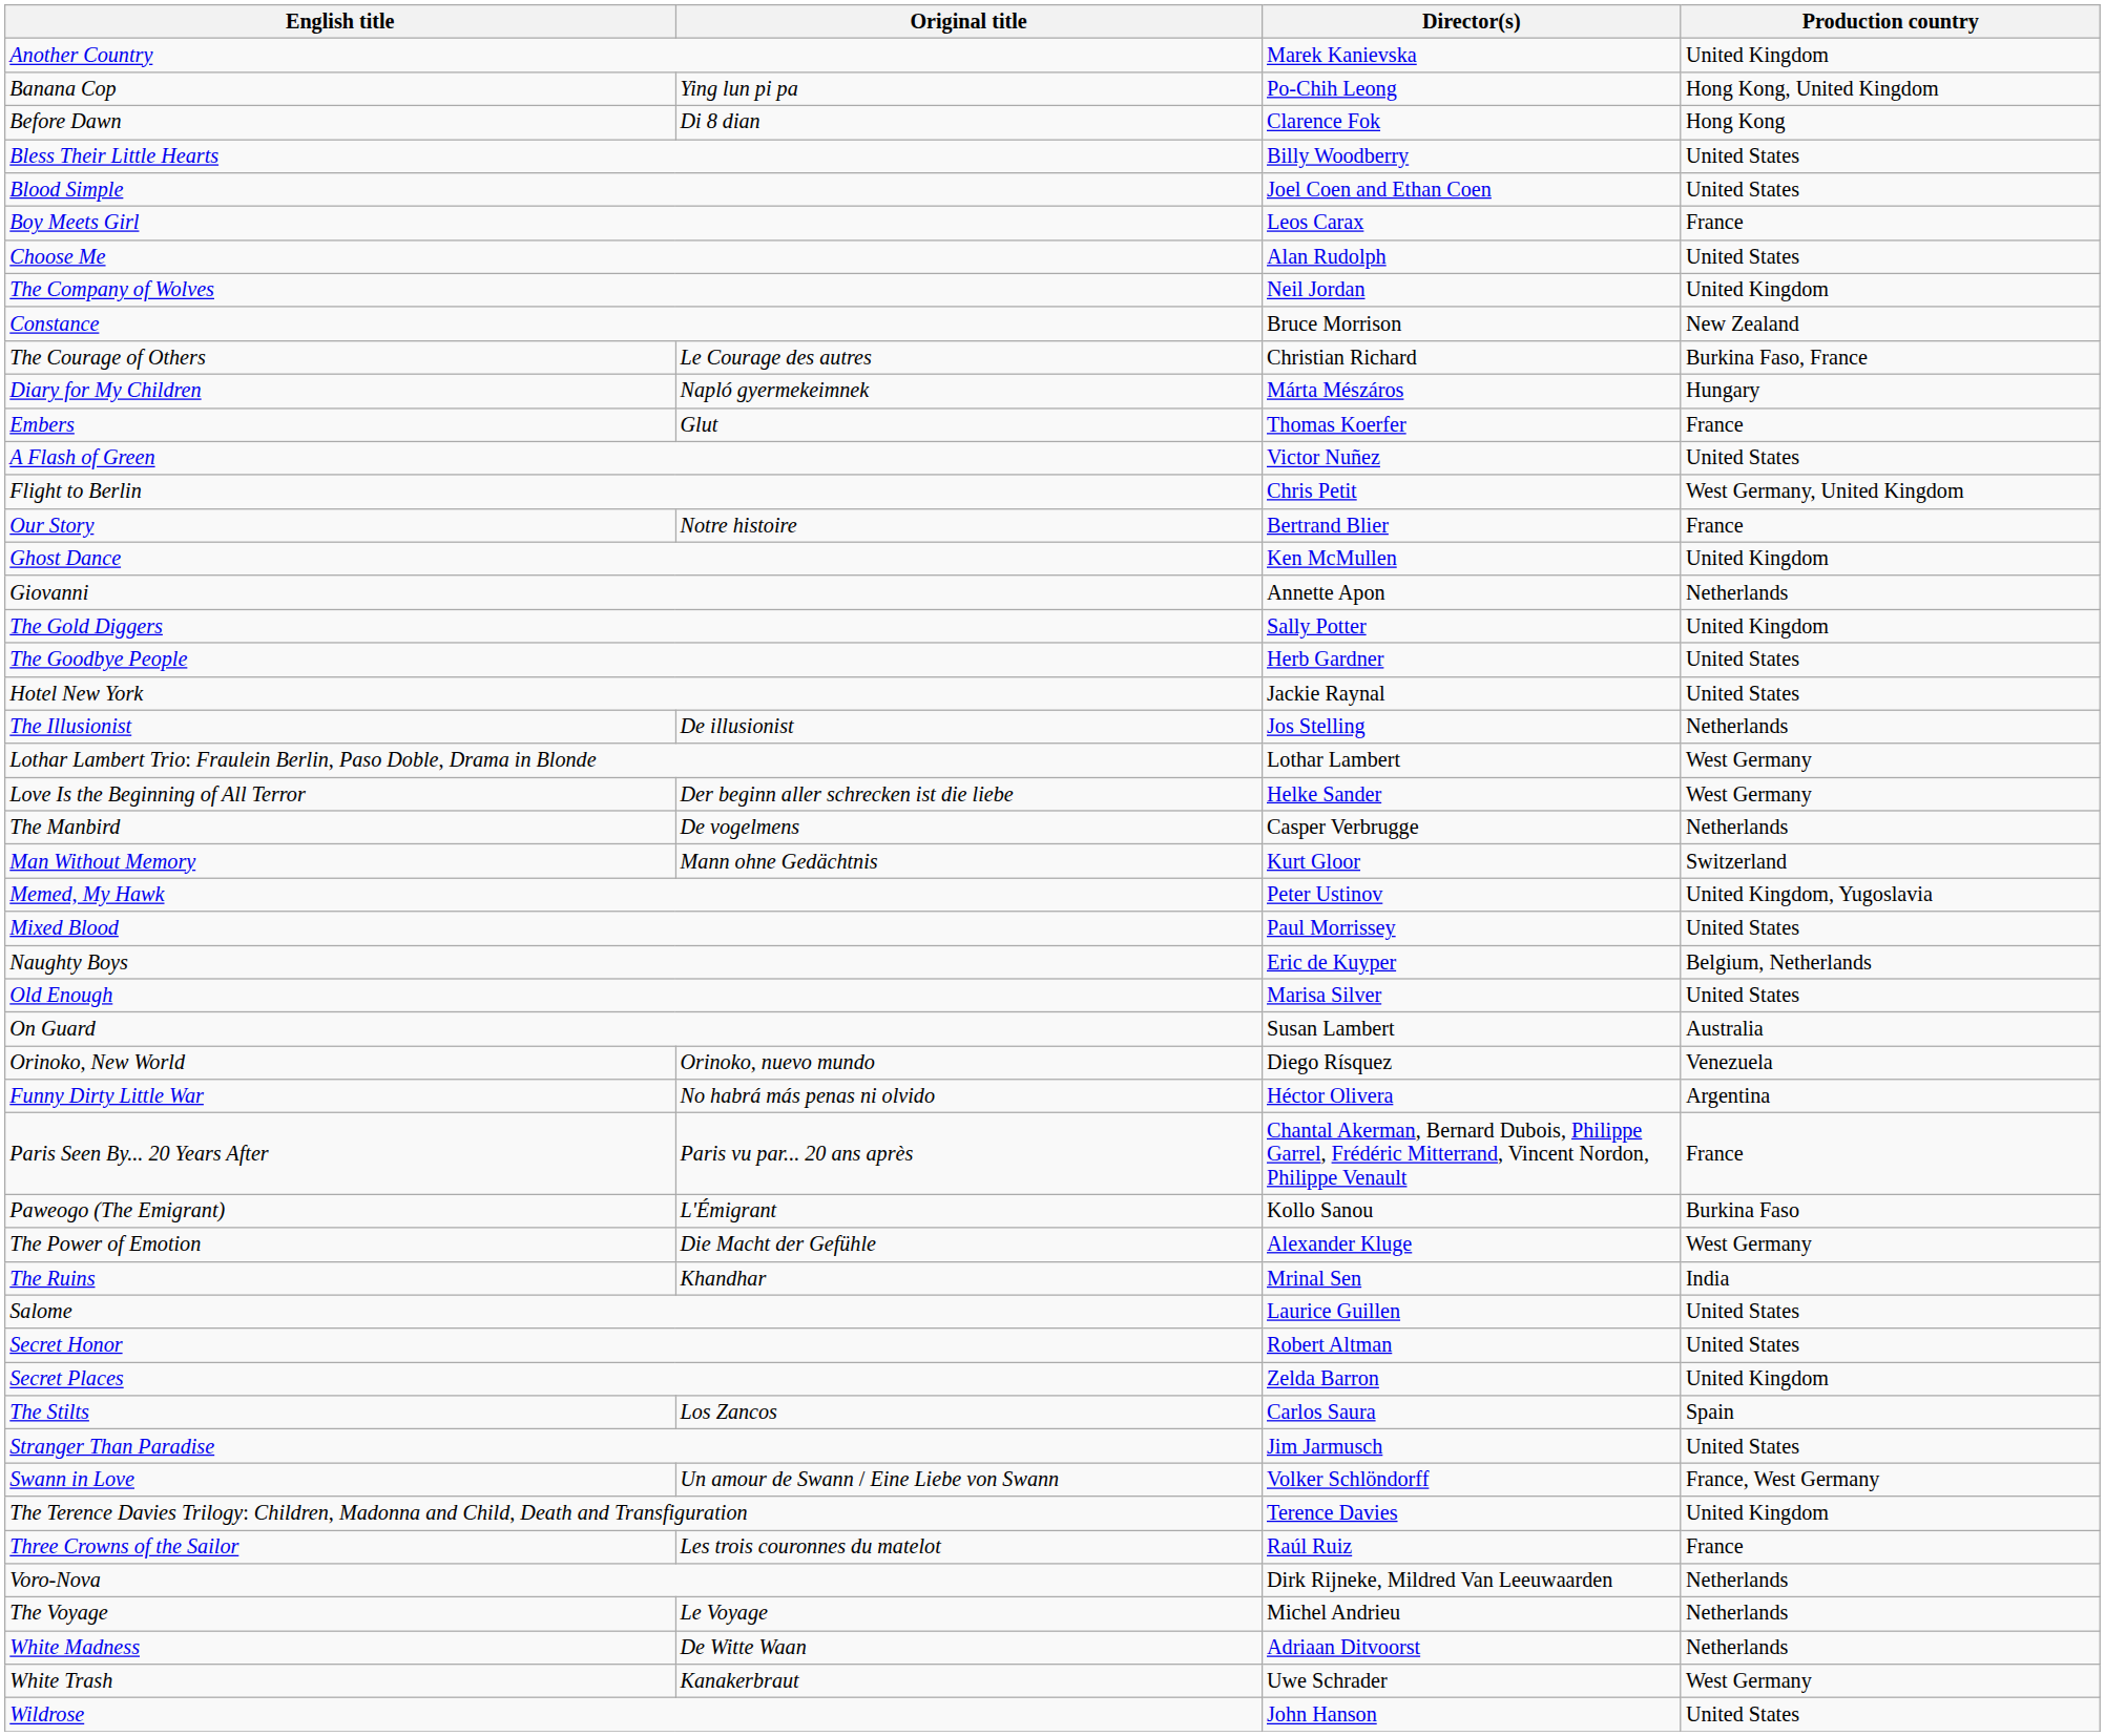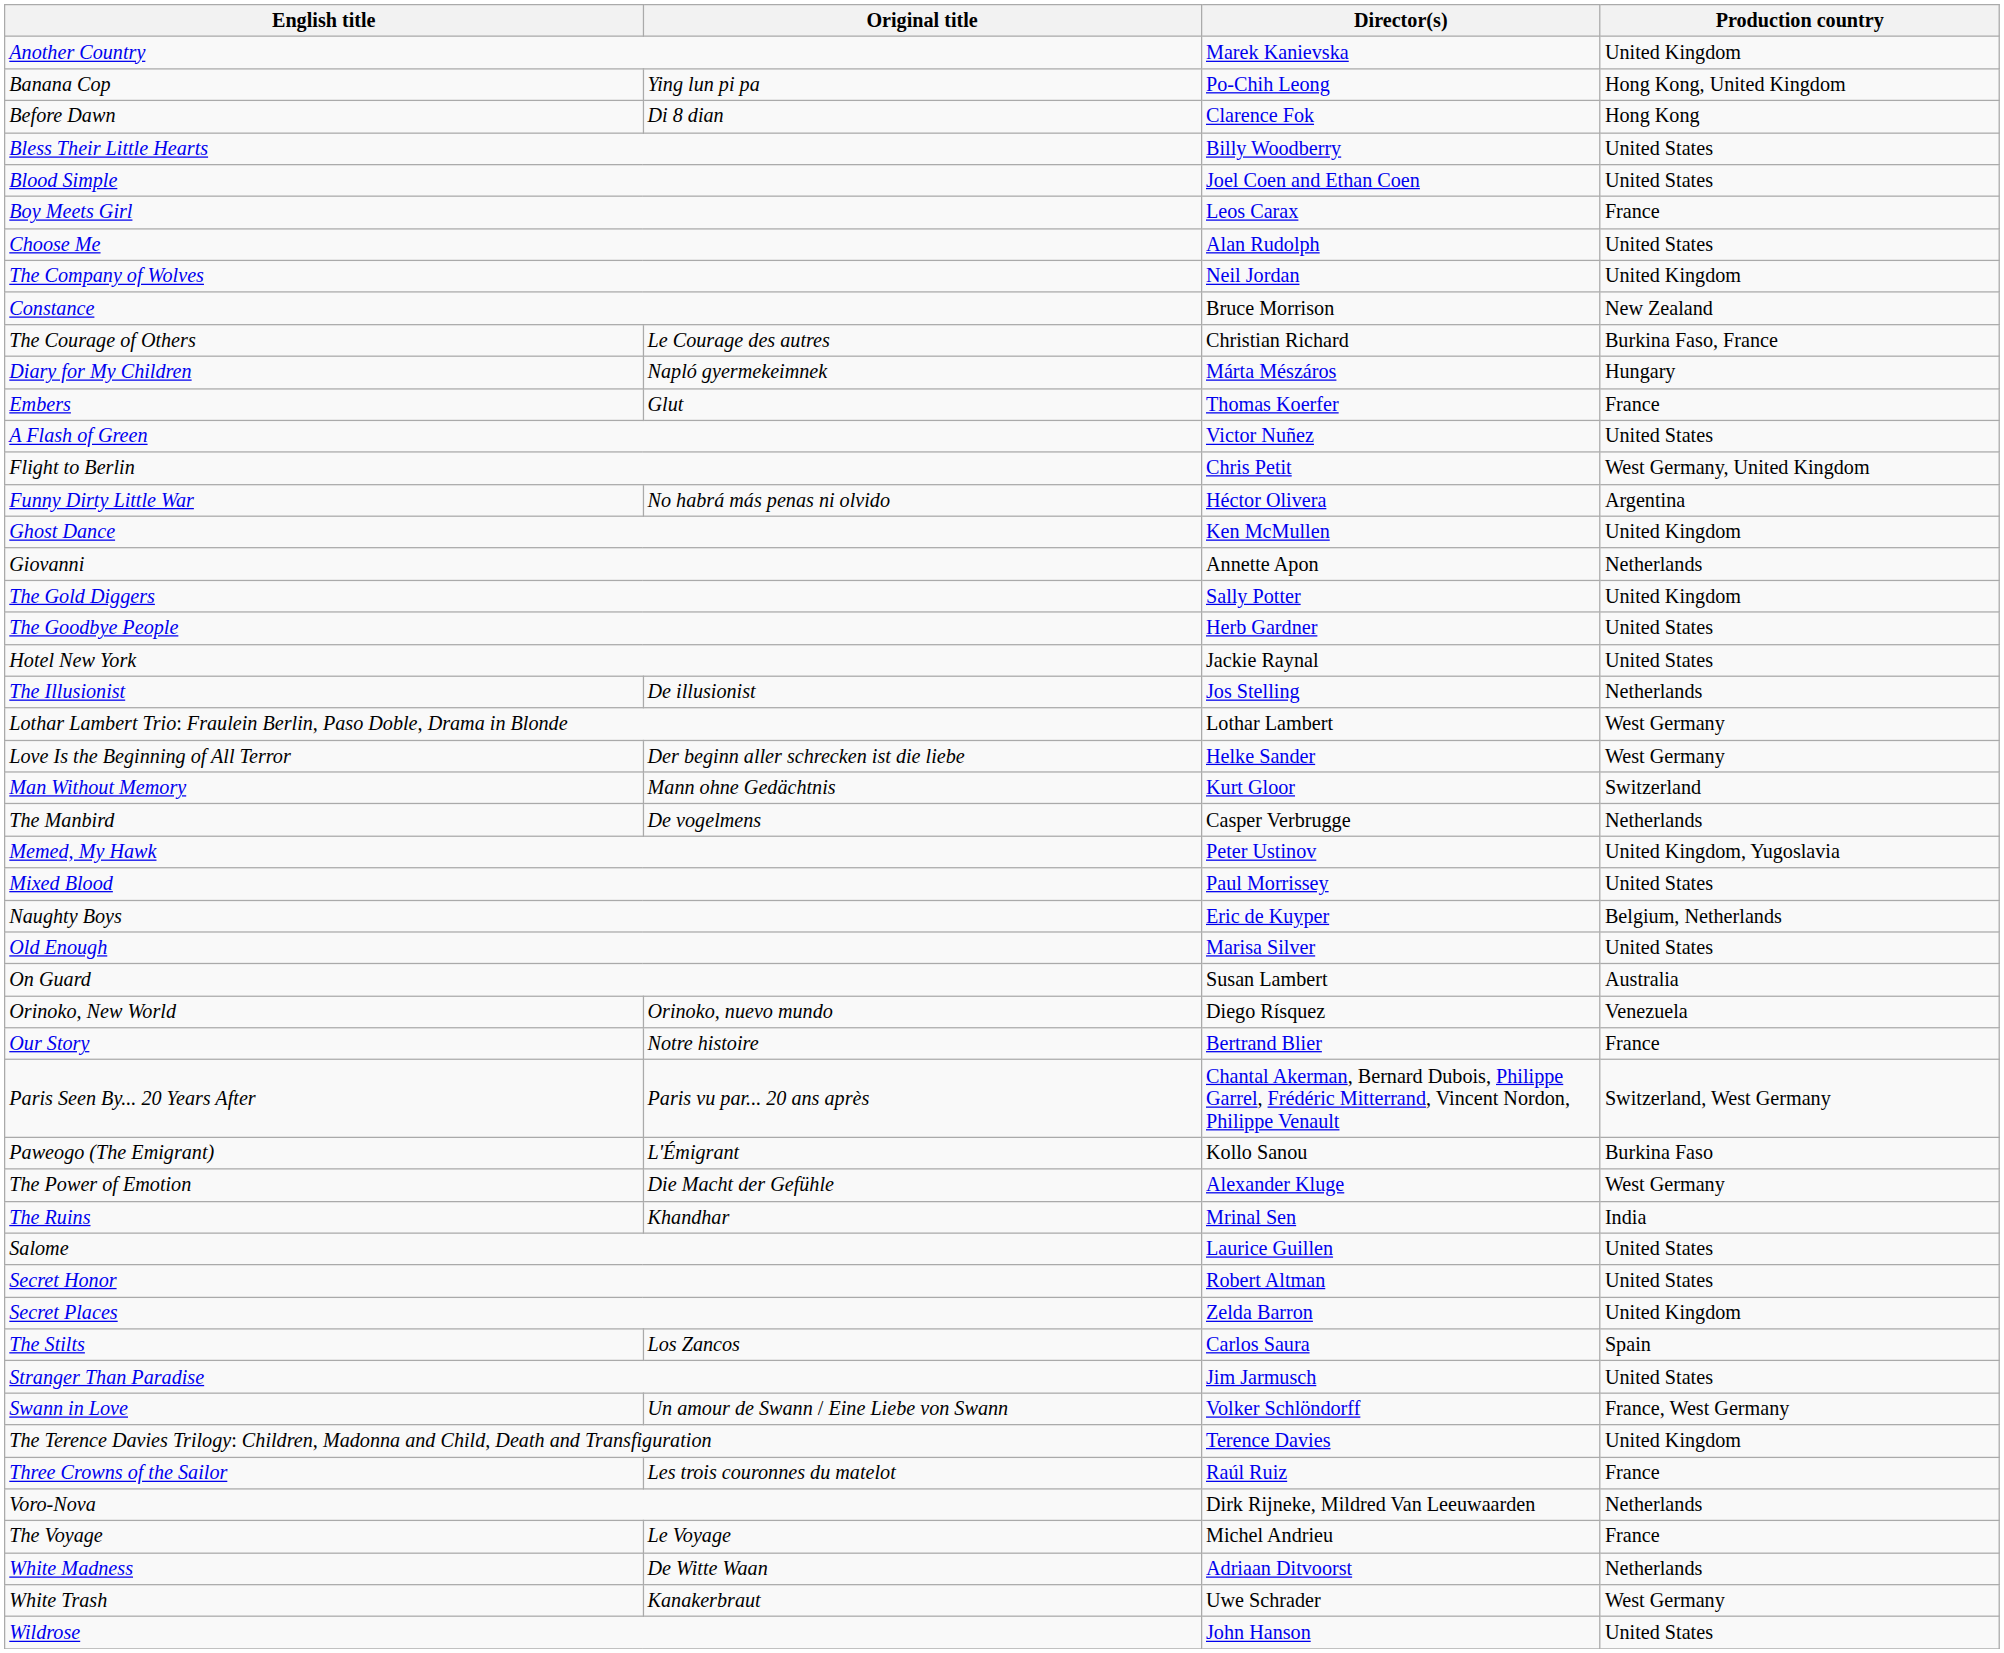 <table class="wikitable sortable" style="width:100%; margin-bottom:4px">
 <tr>
 <th scope="col" width="32%">English title</th>
 <th scope="col" width="28%">Original title</th>
 <th scope="col" width="20%">Director(s)</th>
 <th scope="col" width="20%">Production country</th>
 </tr>
 <tr>
 <td colspan=2><em><a href='#'>Another Country</a></em></td>
 <td><a href='#'>Marek Kanievska</a></td>
 <td>United Kingdom</td>
 </tr>
 <tr>
 <td><em>Banana Cop</em></td>
 <td><em>Ying lun pi pa</em></td>
 <td><a href='#'>Po-Chih Leong</a></td>
 <td>Hong Kong, United Kingdom</td>
 </tr>
 <tr>
 <td><em>Before Dawn</em></td>
 <td><em>Di 8 dian</em></td>
 <td><a href='#'>Clarence Fok</a></td>
 <td>Hong Kong</td>
 </tr>
 <tr>
 <td colspan=2><em><a href='#'>Bless Their Little Hearts</a></em></td>
 <td><a href='#'>Billy Woodberry</a></td>
 <td>United States</td>
 </tr>
 <tr>
 <td colspan=2><em><a href='#'>Blood Simple</a></em></td>
 <td><a href='#'>Joel Coen and Ethan Coen</a></td>
 <td>United States</td>
 </tr>
 <tr>
 <td colspan=2><em><a href='#'>Boy Meets Girl</a></em></td>
 <td><a href='#'>Leos Carax</a></td>
 <td>France</td>
 </tr>
 <tr>
 <td colspan=2><em><a href='#'>Choose Me</a></em></td>
 <td><a href='#'>Alan Rudolph</a></td>
 <td>United States</td>
 </tr>
 <tr>
 <td colspan=2><em><a href='#'>The Company of Wolves</a></em></td>
 <td><a href='#'>Neil Jordan</a></td>
 <td>United Kingdom</td>
 </tr>
 <tr>
 <td colspan=2><em><a href='#'>Constance</a></em></td>
 <td>Bruce Morrison</td>
 <td>New Zealand</td>
 </tr>
 <tr>
 <td><em>The Courage of Others</em></td>
 <td><em>Le Courage des autres</em></td>
 <td>Christian Richard</td>
 <td>Burkina Faso, France</td>
 </tr>
 <tr>
 <td><em><a href='#'>Diary for My Children</a></em></td>
 <td><em>Napló gyermekeimnek</em></td>
 <td><a href='#'>Márta Mészáros</a></td>
 <td>Hungary</td>
 </tr>
 <tr>
 <td><em><a href='#'>Embers</a></em></td>
 <td><em>Glut</em></td>
 <td><a href='#'>Thomas Koerfer</a></td>
 <td>France</td>
 </tr>
 <tr>
 <td colspan=2><em><a href='#'>A Flash of Green</a></em></td>
 <td><a href='#'>Victor Nuñez</a></td>
 <td>United States</td>
 </tr>
 <tr>
 <td colspan=2><em>Flight to Berlin</em></td>
 <td><a href='#'>Chris Petit</a></td>
 <td>West Germany, United Kingdom</td>
 </tr>
 <tr>
-<td><em><a href='#'>Our Story</a></em></td>
-<td><em>Notre histoire</em></td>
-<td><a href='#'>Bertrand Blier</a></td>
-<td>France</td>
+<td><em><a href='#'>Funny Dirty Little War</a></em></td>
+<td><em>No habrá más penas ni olvido</em></td>
+<td><a href='#'>Héctor Olivera</a></td>
+<td>Argentina</td>
 </tr>
 <tr>
 <td colspan=2><em><a href='#'>Ghost Dance</a></em></td>
 <td><a href='#'>Ken McMullen</a></td>
 <td>United Kingdom</td>
 </tr>
 <tr>
 <td colspan=2><em>Giovanni</em></td>
 <td>Annette Apon</td>
 <td>Netherlands</td>
 </tr>
 <tr>
 <td colspan=2><em><a href='#'>The Gold Diggers</a></em></td>
 <td><a href='#'>Sally Potter</a></td>
 <td>United Kingdom</td>
 </tr>
 <tr>
 <td colspan=2><em><a href='#'>The Goodbye People</a></em></td>
 <td><a href='#'>Herb Gardner</a></td>
 <td>United States</td>
 </tr>
 <tr>
 <td colspan=2><em>Hotel New York</em></td>
 <td>Jackie Raynal</td>
 <td>United States</td>
 </tr>
 <tr>
 <td><em><a href='#'>The Illusionist</a></em></td>
 <td><em>De illusionist</em></td>
 <td><a href='#'>Jos Stelling</a></td>
 <td>Netherlands</td>
 </tr>
 <tr>
 <td colspan=2><em>Lothar Lambert Trio</em>: <em>Fraulein Berlin</em>, <em>Paso Doble</em>, <em>Drama in Blonde</em></td>
 <td>Lothar Lambert</td>
 <td>West Germany</td>
 </tr>
 <tr>
 <td><em>Love Is the Beginning of All Terror</em></td>
 <td><em>Der beginn aller schrecken ist die liebe</em></td>
 <td><a href='#'>Helke Sander</a></td>
 <td>West Germany</td>
 </tr>
 <tr>
+<td><em><a href='#'>Man Without Memory</a></em></td>
+<td><em>Mann ohne Gedächtnis</em></td>
+<td><a href='#'>Kurt Gloor</a></td>
+<td>Switzerland</td>
+</tr>
+<tr>
 <td><em>The Manbird</em></td>
 <td><em>De vogelmens</em></td>
 <td>Casper Verbrugge</td>
 <td>Netherlands</td>
-</tr>
-<tr>
-<td><em><a href='#'>Man Without Memory</a></em></td>
-<td><em>Mann ohne Gedächtnis</em></td>
-<td><a href='#'>Kurt Gloor</a></td>
-<td>Switzerland</td>
 </tr>
 <tr>
 <td colspan=2><em><a href='#'>Memed, My Hawk</a></em></td>
 <td><a href='#'>Peter Ustinov</a></td>
 <td>United Kingdom, Yugoslavia</td>
 </tr>
 <tr>
 <td colspan=2><em><a href='#'>Mixed Blood</a></em></td>
 <td><a href='#'>Paul Morrissey</a></td>
 <td>United States</td>
 </tr>
 <tr>
 <td colspan=2><em>Naughty Boys</em></td>
 <td><a href='#'>Eric de Kuyper</a></td>
 <td>Belgium, Netherlands</td>
 </tr>
 <tr>
 <td colspan=2><em><a href='#'>Old Enough</a></em></td>
 <td><a href='#'>Marisa Silver</a></td>
 <td>United States</td>
 </tr>
 <tr>
 <td colspan=2><em>On Guard</em></td>
 <td>Susan Lambert</td>
 <td>Australia</td>
 </tr>
 <tr>
 <td><em>Orinoko, New World</em></td>
 <td><em>Orinoko, nuevo mundo</em></td>
 <td>Diego Rísquez</td>
 <td>Venezuela</td>
 </tr>
 <tr>
-<td><em><a href='#'>Funny Dirty Little War</a></em></td>
-<td><em>No habrá más penas ni olvido</em></td>
-<td><a href='#'>Héctor Olivera</a></td>
-<td>Argentina</td>
+<td><em><a href='#'>Our Story</a></em></td>
+<td><em>Notre histoire</em></td>
+<td><a href='#'>Bertrand Blier</a></td>
+<td>France</td>
 </tr>
 <tr>
 <td><em>Paris Seen By... 20 Years After</em></td>
 <td><em>Paris vu par... 20 ans après</em></td>
 <td><a href='#'>Chantal Akerman</a>, Bernard Dubois, <a href='#'>Philippe Garrel</a>, <a href='#'>Frédéric Mitterrand</a>, Vincent Nordon, <a href='#'>Philippe Venault</a></td>
-<td>France</td>
+<td>Switzerland, West Germany</td>
 </tr>
 <tr>
 <td><em>Paweogo (The Emigrant)</em></td>
 <td><em>L'Émigrant</em></td>
 <td>Kollo Sanou</td>
 <td>Burkina Faso</td>
 </tr>
 <tr>
 <td><em>The Power of Emotion</em></td>
 <td><em>Die Macht der Gefühle</em></td>
 <td><a href='#'>Alexander Kluge</a></td>
 <td>West Germany</td>
 </tr>
 <tr>
 <td><em><a href='#'>The Ruins</a></em></td>
 <td><em>Khandhar</em></td>
 <td><a href='#'>Mrinal Sen</a></td>
 <td>India</td>
 </tr>
 <tr>
 <td colspan=2><em>Salome</em></td>
 <td><a href='#'>Laurice Guillen</a></td>
 <td>United States</td>
 </tr>
 <tr>
 <td colspan=2><em><a href='#'>Secret Honor</a></em></td>
 <td><a href='#'>Robert Altman</a></td>
 <td>United States</td>
 </tr>
 <tr>
 <td colspan=2><em><a href='#'>Secret Places</a></em></td>
 <td><a href='#'>Zelda Barron</a></td>
 <td>United Kingdom</td>
 </tr>
 <tr>
 <td><em><a href='#'>The Stilts</a></em></td>
 <td><em>Los Zancos</em></td>
 <td><a href='#'>Carlos Saura</a></td>
 <td>Spain</td>
 </tr>
 <tr>
 <td colspan=2><em><a href='#'>Stranger Than Paradise</a></em></td>
 <td><a href='#'>Jim Jarmusch</a></td>
 <td>United States</td>
 </tr>
 <tr>
 <td><em><a href='#'>Swann in Love</a></em></td>
 <td><em>Un amour de Swann</em> / <em>Eine Liebe von Swann</em></td>
 <td><a href='#'>Volker Schlöndorff</a></td>
 <td>France, West Germany</td>
 </tr>
 <tr>
 <td colspan=2><em>The Terence Davies Trilogy</em>: <em>Children</em>, <em>Madonna and Child</em>, <em>Death and Transfiguration</em></td>
 <td><a href='#'>Terence Davies</a></td>
 <td>United Kingdom</td>
 </tr>
 <tr>
 <td><em><a href='#'>Three Crowns of the Sailor</a></em></td>
 <td><em>Les trois couronnes du matelot</em></td>
 <td><a href='#'>Raúl Ruiz</a></td>
 <td>France</td>
 </tr>
 <tr>
 <td colspan=2><em>Voro-Nova</em></td>
 <td>Dirk Rijneke, Mildred Van Leeuwaarden</td>
 <td>Netherlands</td>
 </tr>
 <tr>
 <td><em>The Voyage</em></td>
 <td><em>Le Voyage</em></td>
 <td>Michel Andrieu</td>
-<td>Netherlands</td>
+<td>France</td>
 </tr>
 <tr>
 <td><em><a href='#'>White Madness</a></em></td>
 <td><em>De Witte Waan</em></td>
 <td><a href='#'>Adriaan Ditvoorst</a></td>
 <td>Netherlands</td>
 </tr>
 <tr>
 <td><em>White Trash</em></td>
 <td><em>Kanakerbraut</em></td>
 <td>Uwe Schrader</td>
 <td>West Germany</td>
 </tr>
 <tr>
 <td colspan=2><em><a href='#'>Wildrose</a></em></td>
 <td><a href='#'>John Hanson</a></td>
 <td>United States</td>
 </tr>
 </table>
